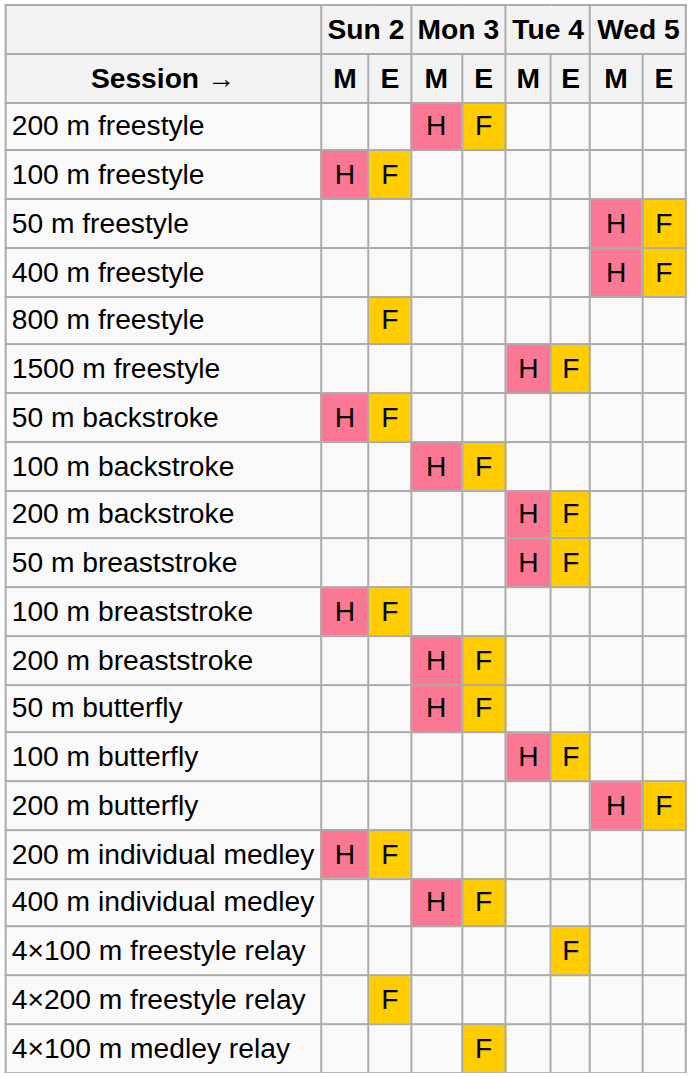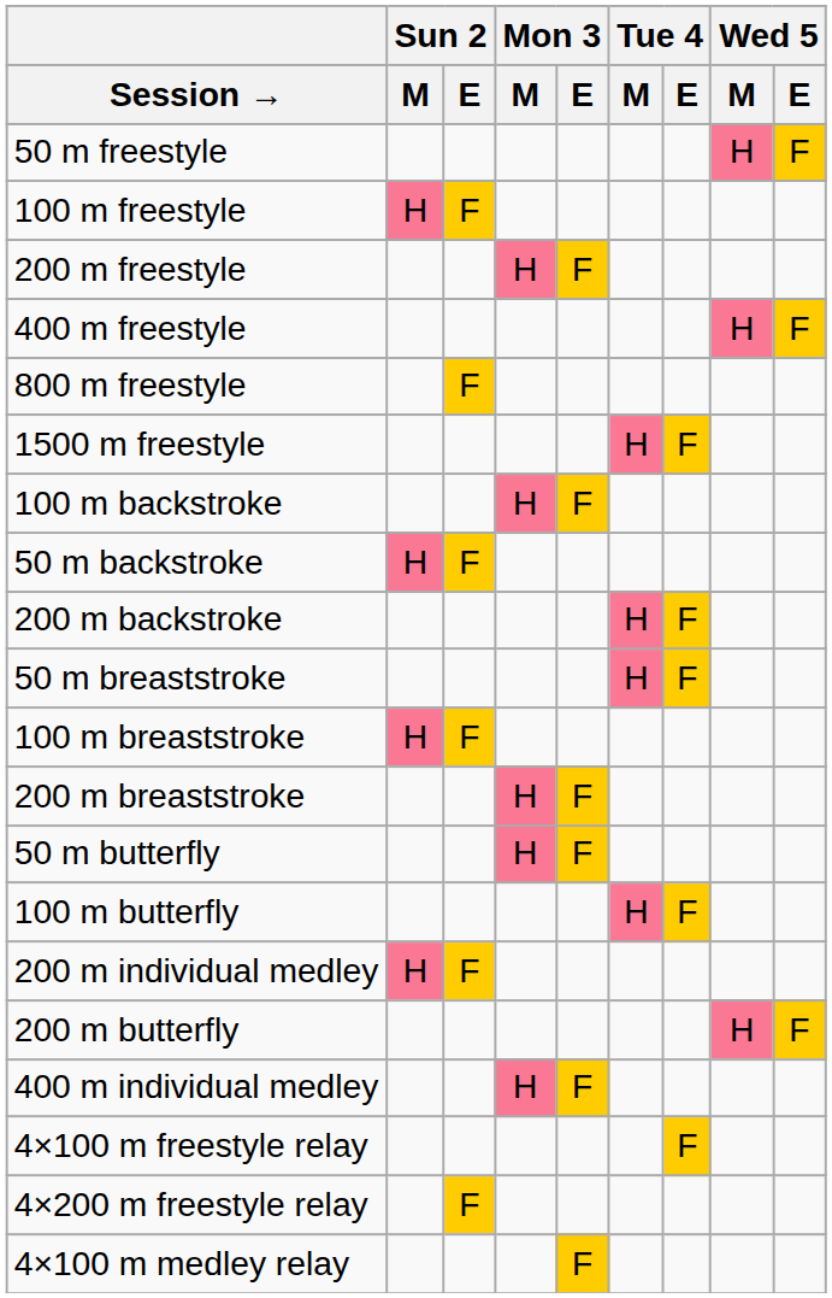 <table class="wikitable" style="margin:0.5em auto; font-size:90%; line-height:1.25em; text-align:center;">
 <tr>
 <th></th>
 <th colspan=2>Sun 2</th>
 <th colspan=2>Mon 3</th>
 <th colspan=2>Tue 4</th>
 <th colspan=2>Wed 5</th>
 </tr>
 <tr>
 <th>Session →</th>
 <th>M</th>
 <th>E</th>
 <th>M</th>
 <th>E</th>
 <th>M</th>
 <th>E</th>
 <th>M</th>
 <th>E</th>
 </tr>
 <tr>
-<td align=left>200 m freestyle</td>
+<td align=left>50 m freestyle</td>
+<td></td>
+<td></td>
+<td></td>
+<td></td>
 <td></td>
 <td></td>
 <td style="background-color:#FA7894;">H</td>
 <td style="background-color:#FFCC00;">F</td>
-<td></td>
-<td></td>
-<td></td>
-<td></td>
 </tr>
 <tr>
 <td align=left>100 m freestyle</td>
 <td style="background-color:#FA7894;">H</td>
 <td style="background-color:#FFCC00;">F</td>
 <td></td>
 <td></td>
 <td></td>
 <td></td>
 <td></td>
 <td></td>
 </tr>
 <tr>
-<td align=left>50 m freestyle</td>
+<td align=left>200 m freestyle</td>
+<td></td>
+<td></td>
+<td style="background-color:#FA7894;">H</td>
+<td style="background-color:#FFCC00;">F</td>
 <td></td>
 <td></td>
 <td></td>
 <td></td>
-<td></td>
-<td></td>
-<td style="background-color:#FA7894;">H</td>
-<td style="background-color:#FFCC00;">F</td>
 </tr>
 <tr>
 <td align=left>400 m freestyle</td>
 <td></td>
 <td></td>
 <td></td>
 <td></td>
 <td></td>
 <td></td>
 <td style="background-color:#FA7894;">H</td>
 <td style="background-color:#FFCC00;">F</td>
 </tr>
 <tr>
 <td align=left>800 m freestyle</td>
 <td></td>
 <td style="background-color:#FFCC00;">F</td>
 <td></td>
 <td></td>
 <td></td>
 <td></td>
 <td></td>
 <td></td>
 </tr>
 <tr>
 <td align=left>1500 m freestyle</td>
 <td></td>
 <td></td>
 <td></td>
 <td></td>
 <td style="background-color:#FA7894;">H</td>
 <td style="background-color:#FFCC00;">F</td>
 <td></td>
 <td></td>
 </tr>
 <tr>
-<td align=left>50 m backstroke</td>
+<td align=left>100 m backstroke</td>
+<td></td>
+<td></td>
 <td style="background-color:#FA7894;">H</td>
 <td style="background-color:#FFCC00;">F</td>
 <td></td>
 <td></td>
 <td></td>
 <td></td>
+</tr>
+<tr>
+<td align=left>50 m backstroke</td>
+<td style="background-color:#FA7894;">H</td>
+<td style="background-color:#FFCC00;">F</td>
 <td></td>
 <td></td>
-</tr>
-<tr>
-<td align=left>100 m backstroke</td>
-<td></td>
-<td></td>
-<td style="background-color:#FA7894;">H</td>
-<td style="background-color:#FFCC00;">F</td>
 <td></td>
 <td></td>
 <td></td>
 <td></td>
 </tr>
 <tr>
 <td align=left>200 m backstroke</td>
 <td></td>
 <td></td>
 <td></td>
 <td></td>
 <td style="background-color:#FA7894;">H</td>
 <td style="background-color:#FFCC00;">F</td>
 <td></td>
 <td></td>
 </tr>
 <tr>
 <td align=left>50 m breaststroke</td>
 <td></td>
 <td></td>
 <td></td>
 <td></td>
 <td style="background-color:#FA7894;">H</td>
 <td style="background-color:#FFCC00;">F</td>
 <td></td>
 <td></td>
 </tr>
 <tr>
 <td align=left>100 m breaststroke</td>
 <td style="background-color:#FA7894;">H</td>
 <td style="background-color:#FFCC00;">F</td>
 <td></td>
 <td></td>
 <td></td>
 <td></td>
 <td></td>
 <td></td>
 </tr>
 <tr>
 <td align=left>200 m breaststroke</td>
 <td></td>
 <td></td>
 <td style="background-color:#FA7894;">H</td>
 <td style="background-color:#FFCC00;">F</td>
 <td></td>
 <td></td>
 <td></td>
 <td></td>
 </tr>
 <tr>
 <td align=left>50 m butterfly</td>
 <td></td>
 <td></td>
 <td style="background-color:#FA7894;">H</td>
 <td style="background-color:#FFCC00;">F</td>
 <td></td>
 <td></td>
 <td></td>
 <td></td>
 </tr>
 <tr>
 <td align=left>100 m butterfly</td>
 <td></td>
 <td></td>
 <td></td>
 <td></td>
 <td style="background-color:#FA7894;">H</td>
 <td style="background-color:#FFCC00;">F</td>
 <td></td>
 <td></td>
 </tr>
 <tr>
+<td align=left>200 m individual medley</td>
+<td style="background-color:#FA7894;">H</td>
+<td style="background-color:#FFCC00;">F</td>
+<td></td>
+<td></td>
+<td></td>
+<td></td>
+<td></td>
+<td></td>
+</tr>
+<tr>
 <td align=left>200 m butterfly</td>
 <td></td>
 <td></td>
 <td></td>
 <td></td>
 <td></td>
 <td></td>
 <td style="background-color:#FA7894;">H</td>
 <td style="background-color:#FFCC00;">F</td>
-</tr>
-<tr>
-<td align=left>200 m individual medley</td>
-<td style="background-color:#FA7894;">H</td>
-<td style="background-color:#FFCC00;">F</td>
-<td></td>
-<td></td>
-<td></td>
-<td></td>
-<td></td>
-<td></td>
 </tr>
 <tr>
 <td align=left>400 m individual medley</td>
 <td></td>
 <td></td>
 <td style="background-color:#FA7894;">H</td>
 <td style="background-color:#FFCC00;">F</td>
 <td></td>
 <td></td>
 <td></td>
 <td></td>
 </tr>
 <tr>
 <td align=left>4×100 m freestyle relay</td>
 <td></td>
 <td></td>
 <td></td>
 <td></td>
 <td></td>
 <td style="background-color:#FFCC00;">F</td>
 <td></td>
 <td></td>
 </tr>
 <tr>
 <td align=left>4×200 m freestyle relay</td>
 <td></td>
 <td style="background-color:#FFCC00;">F</td>
 <td></td>
 <td></td>
 <td></td>
 <td></td>
 <td></td>
 <td></td>
 </tr>
 <tr>
 <td align=left>4×100 m medley relay</td>
 <td></td>
 <td></td>
 <td></td>
 <td style="background-color:#FFCC00;">F</td>
 <td></td>
 <td></td>
 <td></td>
 <td></td>
 </tr>
 </table>
